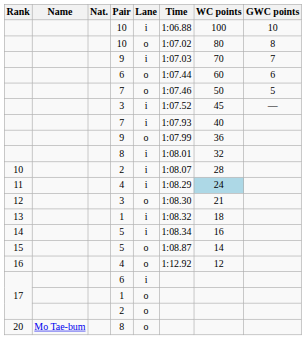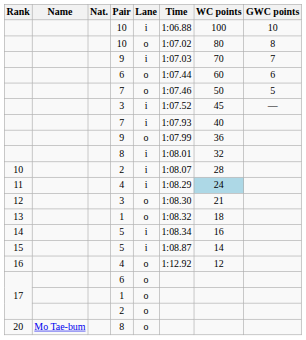 <table class="wikitable sortable" style="text-align:center">
 <tr>
 <th>Rank</th>
 <th>Name</th>
 <th>Nat.</th>
 <th>Pair</th>
 <th>Lane</th>
 <th>Time</th>
 <th>WC points</th>
 <th>GWC points</th>
 </tr>
 <tr>
 <td></td>
 <td align=left></td>
 <td align=left></td>
 <td>10</td>
 <td>i</td>
 <td>1:06.88</td>
 <td>100</td>
 <td>10</td>
 </tr>
 <tr>
 <td></td>
 <td align=left></td>
 <td align=left></td>
 <td>10</td>
 <td>o</td>
 <td>1:07.02</td>
 <td>80</td>
 <td>8</td>
 </tr>
 <tr>
 <td></td>
 <td align=left></td>
 <td align=left></td>
 <td>9</td>
 <td>i</td>
 <td>1:07.03</td>
 <td>70</td>
 <td>7</td>
 </tr>
 <tr>
 <td></td>
 <td align=left></td>
 <td align=left></td>
 <td>6</td>
 <td>o</td>
 <td>1:07.44</td>
 <td>60</td>
 <td>6</td>
 </tr>
 <tr>
 <td></td>
 <td align=left></td>
 <td align=left></td>
 <td>7</td>
 <td>o</td>
 <td>1:07.46</td>
 <td>50</td>
 <td>5</td>
 </tr>
 <tr>
 <td></td>
 <td align=left></td>
 <td align=left></td>
 <td>3</td>
 <td>i</td>
 <td>1:07.52</td>
 <td>45</td>
 <td>—</td>
 </tr>
 <tr>
 <td></td>
 <td align=left></td>
 <td align=left></td>
 <td>7</td>
 <td>i</td>
 <td>1:07.93</td>
 <td>40</td>
 <td></td>
 </tr>
 <tr>
 <td></td>
 <td align=left></td>
 <td align=left></td>
 <td>9</td>
 <td>o</td>
 <td>1:07.99</td>
 <td>36</td>
 <td></td>
 </tr>
 <tr>
 <td></td>
 <td align=left></td>
 <td align=left></td>
 <td>8</td>
 <td>i</td>
 <td>1:08.01</td>
 <td>32</td>
 <td></td>
 </tr>
 <tr>
 <td>10</td>
 <td align=left></td>
 <td align=left></td>
 <td>2</td>
 <td>i</td>
 <td>1:08.07</td>
 <td>28</td>
 <td></td>
 </tr>
 <tr>
 <td>11</td>
 <td align=left></td>
 <td align=left></td>
 <td>4</td>
 <td>i</td>
 <td>1:08.29</td>
 <td style="background: lightblue;">24</td>
 <td></td>
 </tr>
 <tr>
 <td>12</td>
 <td align=left></td>
 <td align=left></td>
 <td>3</td>
 <td>o</td>
 <td>1:08.30</td>
 <td>21</td>
 <td></td>
 </tr>
 <tr>
 <td>13</td>
 <td align=left></td>
 <td align=left></td>
 <td>1</td>
-<td>i</td>
+<td>o</td>
 <td>1:08.32</td>
 <td>18</td>
 <td></td>
 </tr>
 <tr>
 <td>14</td>
 <td align=left></td>
 <td align=left></td>
 <td>5</td>
 <td>i</td>
 <td>1:08.34</td>
 <td>16</td>
 <td></td>
 </tr>
 <tr>
 <td>15</td>
 <td align=left></td>
 <td align=left></td>
 <td>5</td>
-<td>o</td>
+<td>i</td>
 <td>1:08.87</td>
 <td>14</td>
 <td></td>
 </tr>
 <tr>
 <td>16</td>
 <td align=left></td>
 <td align=left></td>
 <td>4</td>
 <td>o</td>
 <td>1:12.92</td>
 <td>12</td>
 <td></td>
 </tr>
 <tr>
 <td rowspan=3>17</td>
 <td align=left></td>
 <td align=left></td>
 <td>6</td>
-<td>i</td>
+<td>o</td>
 <td></td>
 <td></td>
 <td></td>
 </tr>
 <tr>
 <td align=left></td>
 <td align=left></td>
 <td>1</td>
 <td>o</td>
 <td></td>
 <td></td>
 <td></td>
 </tr>
 <tr>
 <td align=left></td>
 <td align=left></td>
 <td>2</td>
 <td>o</td>
 <td></td>
 <td></td>
 <td></td>
 </tr>
 <tr>
 <td>20</td>
 <td align=left><a href='#'>Mo Tae-bum</a></td>
 <td align=left></td>
 <td>8</td>
 <td>o</td>
 <td></td>
 <td></td>
 <td></td>
 </tr>
 </table>
